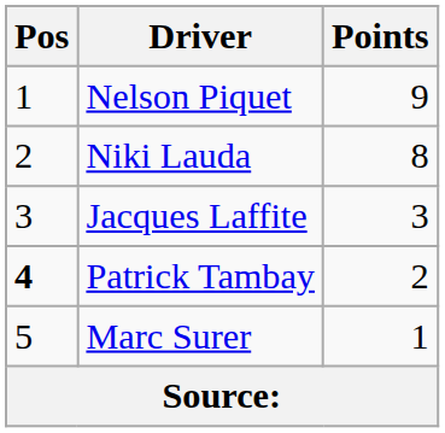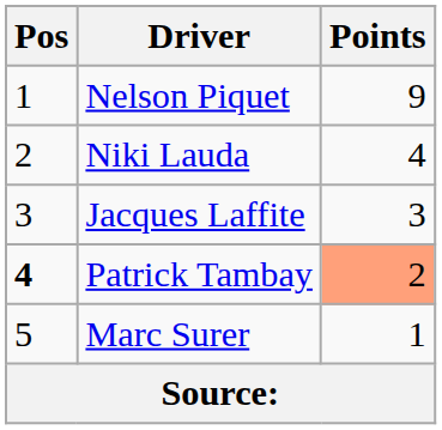 <table class="wikitable" style="font-size: 95%;">
 <tr>
 <th>Pos</th>
 <th>Driver</th>
 <th>Points</th>
 </tr>
 <tr>
 <td>1</td>
 <td> <a href='#'>Nelson Piquet</a></td>
 <td style="text-align: right">9</td>
 </tr>
 <tr>
 <td>2</td>
 <td> <a href='#'>Niki Lauda</a></td>
-<td style="text-align: right">8</td>
+<td style="text-align: right">4</td>
 </tr>
 <tr>
 <td>3</td>
 <td> <a href='#'>Jacques Laffite</a></td>
 <td style="text-align: right">3</td>
 </tr>
 <tr>
 <td><strong>4</strong></td>
 <td> <a href='#'>Patrick Tambay</a></td>
-<td style="text-align: right">2</td>
+<td style="background: lightsalmon; text-align: right">2</td>
 </tr>
 <tr>
 <td>5</td>
 <td> <a href='#'>Marc Surer</a></td>
 <td style="text-align: right">1</td>
 </tr>
 <tr>
 <th colspan=4>Source: </th>
 </tr>
 </table>
